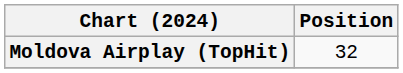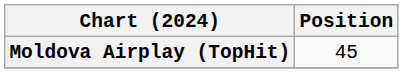 <table class="wikitable plainrowheaders" style="text-align:center">
 <tr>
 <th scope="col">Chart (2024)</th>
 <th scope="col">Position</th>
 </tr>
 <tr>
 <th scope="row">Moldova Airplay (TopHit)</th>
-<td>32</td>
+<td>45</td>
 </tr>
 <tr>
 </tr>
 </table>
